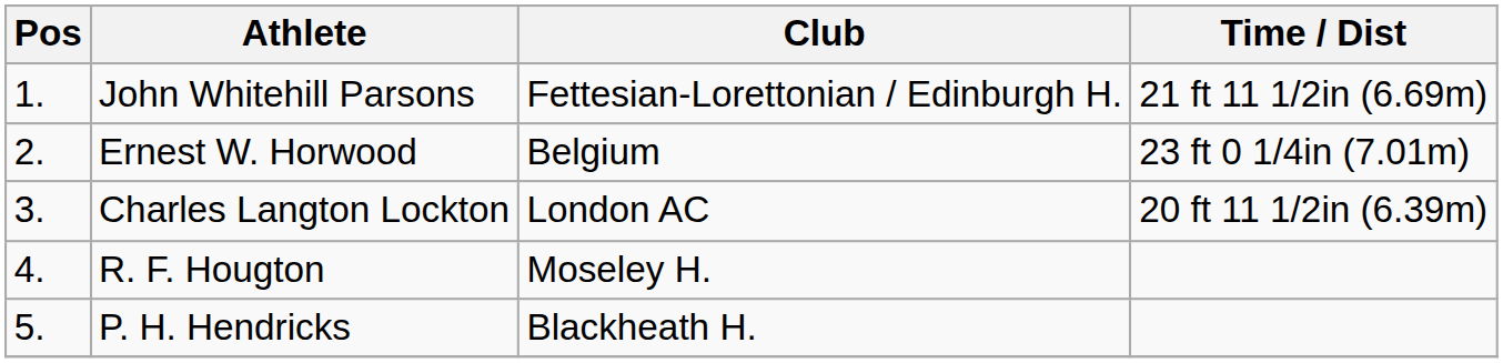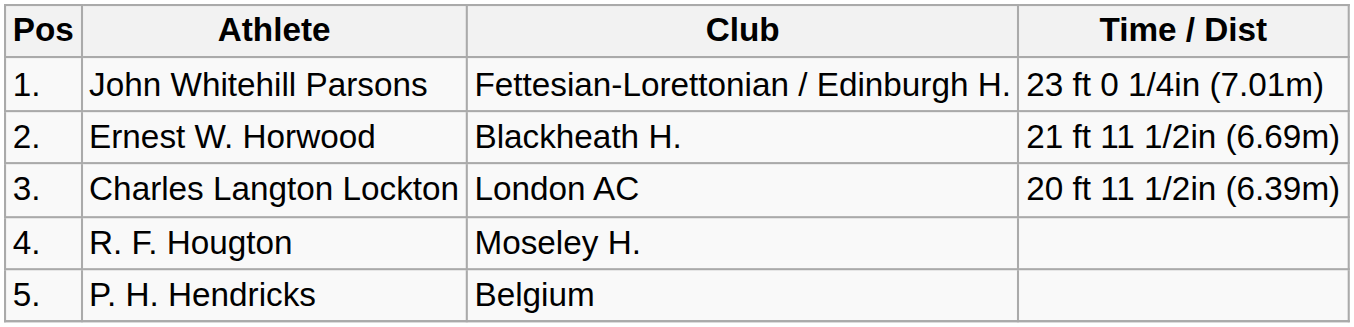 <table class="wikitable">
 <tr>
 <th>Pos</th>
 <th>Athlete</th>
 <th>Club</th>
 <th>Time / Dist</th>
 </tr>
 <tr>
 <td>1.</td>
 <td>John Whitehill Parsons</td>
 <td>Fettesian-Lorettonian / Edinburgh H.</td>
-<td>21 ft 11 1/2in (6.69m)</td>
+<td>23 ft 0 1/4in (7.01m)</td>
 </tr>
 <tr>
 <td>2.</td>
 <td>Ernest W. Horwood</td>
-<td>Belgium</td>
-<td>23 ft 0 1/4in (7.01m)</td>
+<td>Blackheath H.</td>
+<td>21 ft 11 1/2in (6.69m)</td>
 </tr>
 <tr>
 <td>3.</td>
 <td>Charles Langton Lockton</td>
 <td>London AC</td>
 <td>20 ft 11 1/2in (6.39m)</td>
 </tr>
 <tr>
 <td>4.</td>
 <td>R. F. Hougton</td>
 <td>Moseley H.</td>
 <td></td>
 </tr>
 <tr>
 <td>5.</td>
 <td>P. H. Hendricks</td>
-<td>Blackheath H.</td>
+<td>Belgium</td>
 <td></td>
 </tr>
 <tr>
 </tr>
 </table>
